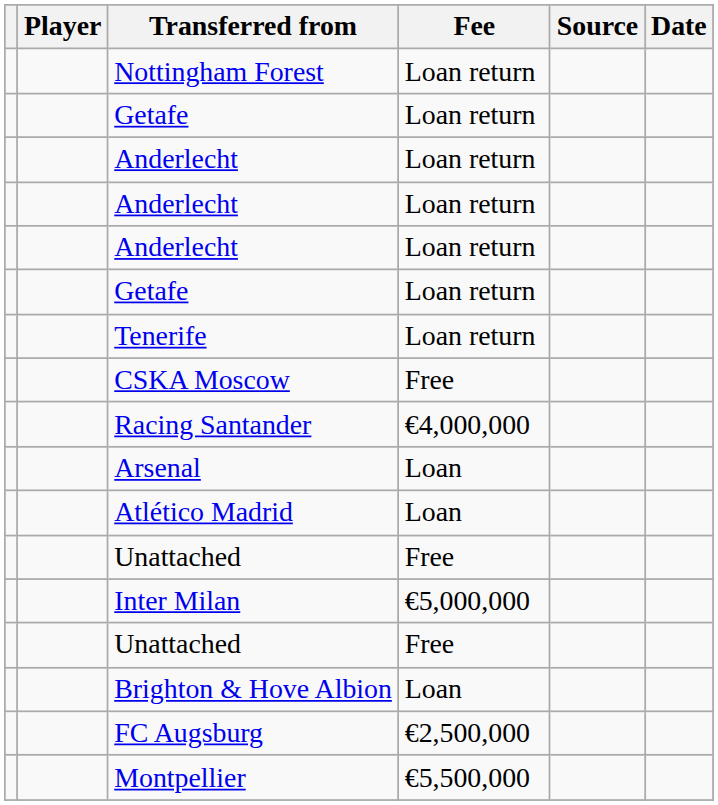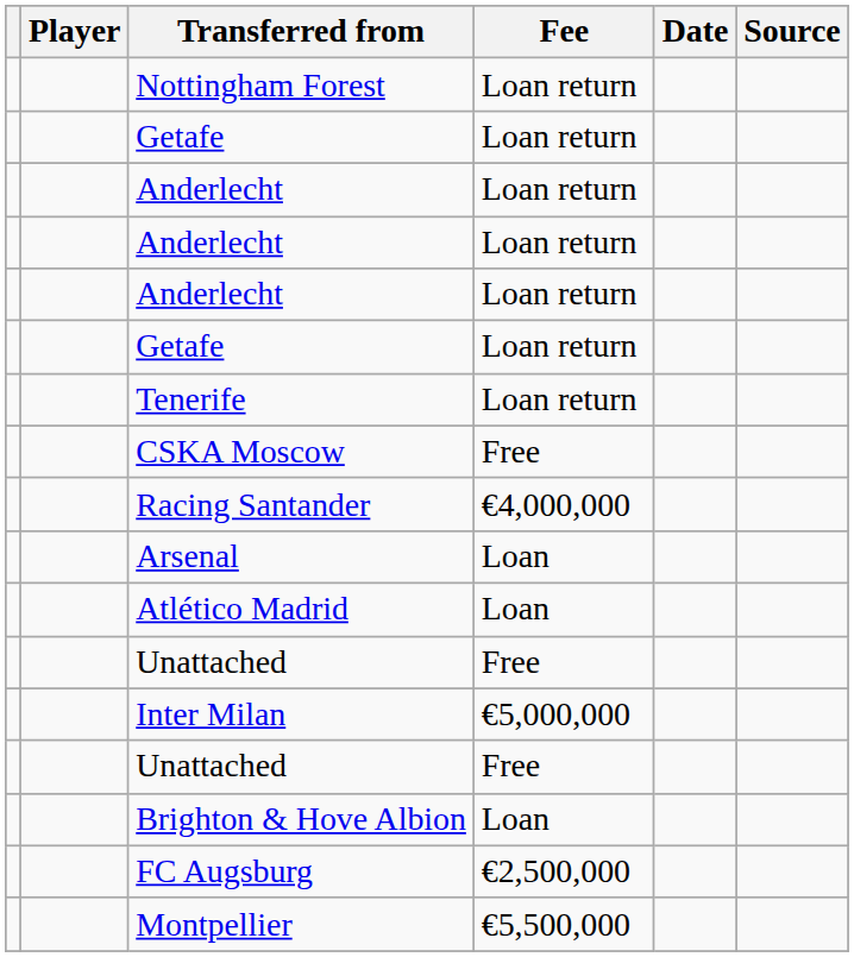 <table class="wikitable plainrowheaders sortable">
 <tr>
 <th></th>
 <th scope="col">Player</th>
 <th>Transferred from</th>
 <th style="width: 80px;">Fee</th>
+<th scope="col">Date</th>
 <th scope="col">Source</th>
-<th scope="col">Date</th>
 </tr>
 <tr>
 <td align="center"></td>
 <td></td>
 <td> <a href='#'>Nottingham Forest</a></td>
 <td>Loan return</td>
 <td></td>
 <td></td>
 </tr>
 <tr>
 <td align="center"></td>
 <td></td>
 <td> <a href='#'>Getafe</a></td>
 <td>Loan return</td>
 <td></td>
 <td></td>
 </tr>
 <tr>
 <td align="center"></td>
 <td></td>
 <td> <a href='#'>Anderlecht</a></td>
 <td>Loan return</td>
 <td></td>
 <td></td>
 </tr>
 <tr>
 <td align="center"></td>
 <td></td>
 <td> <a href='#'>Anderlecht</a></td>
 <td>Loan return</td>
 <td></td>
 <td></td>
 </tr>
 <tr>
 <td align="center"></td>
 <td></td>
 <td> <a href='#'>Anderlecht</a></td>
 <td>Loan return</td>
 <td></td>
 <td></td>
 </tr>
 <tr>
 <td align="center"></td>
 <td></td>
 <td> <a href='#'>Getafe</a></td>
 <td>Loan return</td>
 <td></td>
 <td></td>
 </tr>
 <tr>
 <td align="center"></td>
 <td></td>
 <td> <a href='#'>Tenerife</a></td>
 <td>Loan return</td>
 <td></td>
 <td></td>
 </tr>
 <tr>
 <td align="center"></td>
 <td></td>
 <td> <a href='#'>CSKA Moscow</a></td>
 <td>Free</td>
 <td></td>
 <td></td>
 </tr>
 <tr>
 <td align="center"></td>
 <td></td>
 <td> <a href='#'>Racing Santander</a></td>
 <td>€4,000,000</td>
 <td></td>
 <td></td>
 </tr>
 <tr>
 <td align="center"></td>
 <td></td>
 <td> <a href='#'>Arsenal</a></td>
 <td>Loan</td>
 <td></td>
 <td></td>
 </tr>
 <tr>
 <td align="center"></td>
 <td></td>
 <td> <a href='#'>Atlético Madrid</a></td>
 <td>Loan</td>
 <td></td>
 <td></td>
 </tr>
 <tr>
 <td align="center"></td>
 <td></td>
 <td>Unattached</td>
 <td>Free</td>
 <td></td>
 <td></td>
 </tr>
 <tr>
 <td align="center"></td>
 <td></td>
 <td> <a href='#'>Inter Milan</a></td>
 <td>€5,000,000</td>
 <td></td>
 <td></td>
 </tr>
 <tr>
 <td align="center"></td>
 <td></td>
 <td>Unattached</td>
 <td>Free</td>
 <td></td>
 <td></td>
 </tr>
 <tr>
 <td align="center"></td>
 <td></td>
 <td> <a href='#'>Brighton & Hove Albion</a></td>
 <td>Loan</td>
 <td></td>
 <td></td>
 </tr>
 <tr>
 <td align="center"></td>
 <td></td>
 <td> <a href='#'>FC Augsburg</a></td>
 <td>€2,500,000</td>
 <td></td>
 <td></td>
 </tr>
 <tr>
 <td align="center"></td>
 <td></td>
 <td> <a href='#'>Montpellier</a></td>
 <td>€5,500,000</td>
 <td></td>
 <td></td>
 </tr>
 </table>
